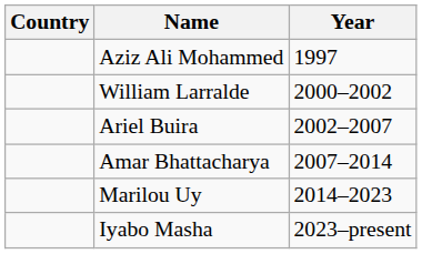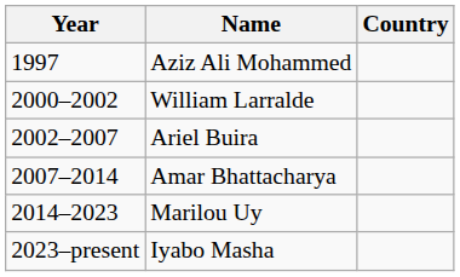 <table class="wikitable">
 <tr>
+<th>Year</th>
+<th>Name</th>
 <th>Country</th>
-<th>Name</th>
-<th>Year</th>
 </tr>
 <tr>
+<td>1997</td>
+<td>Aziz Ali Mohammed</td>
 <td></td>
-<td>Aziz Ali Mohammed</td>
-<td>1997</td>
 </tr>
 <tr>
+<td>2000–2002</td>
+<td>William Larralde</td>
 <td></td>
-<td>William Larralde</td>
-<td>2000–2002</td>
 </tr>
 <tr>
+<td>2002–2007</td>
+<td>Ariel Buira</td>
 <td></td>
-<td>Ariel Buira</td>
-<td>2002–2007</td>
 </tr>
 <tr>
+<td>2007–2014</td>
+<td>Amar Bhattacharya</td>
 <td></td>
-<td>Amar Bhattacharya</td>
-<td>2007–2014</td>
 </tr>
 <tr>
+<td>2014–2023</td>
+<td>Marilou Uy</td>
 <td></td>
-<td>Marilou Uy</td>
-<td>2014–2023</td>
 </tr>
 <tr>
+<td>2023–present</td>
+<td>Iyabo Masha</td>
 <td></td>
-<td>Iyabo Masha</td>
-<td>2023–present</td>
 </tr>
 </table>
